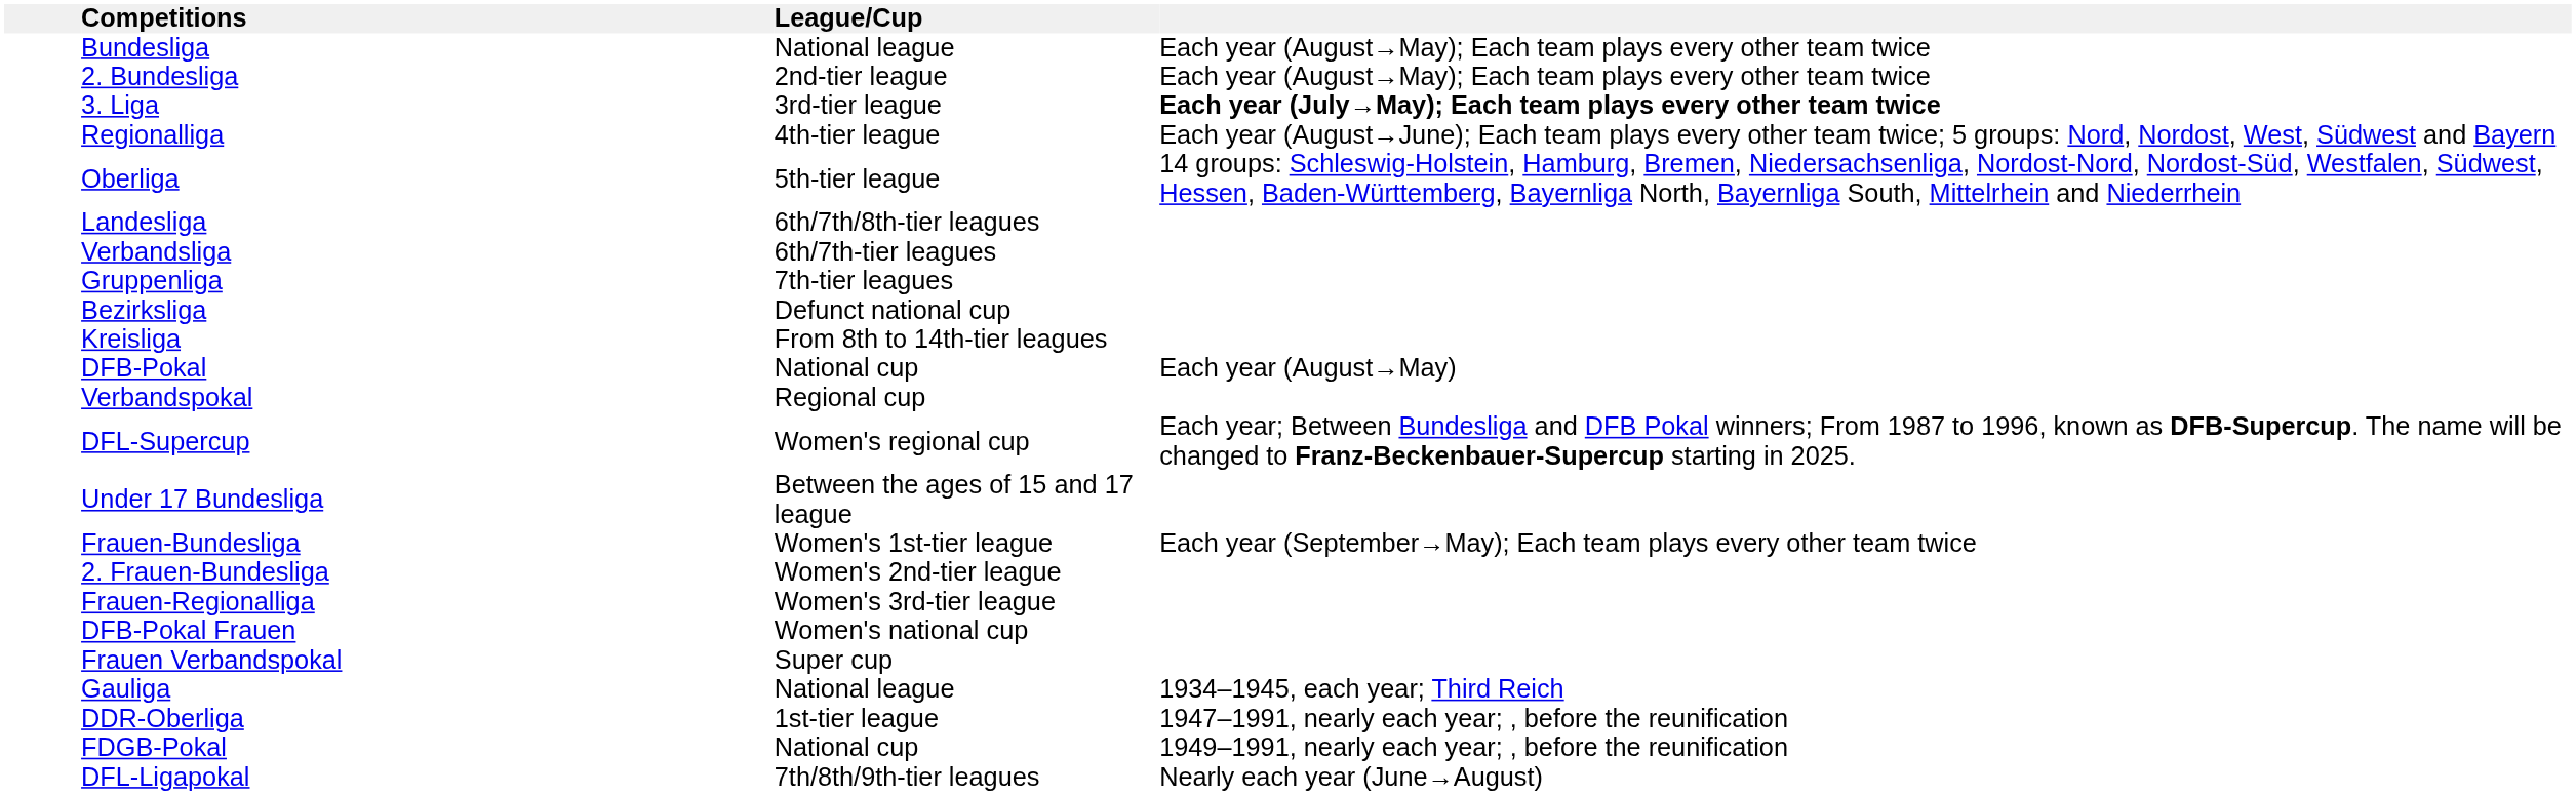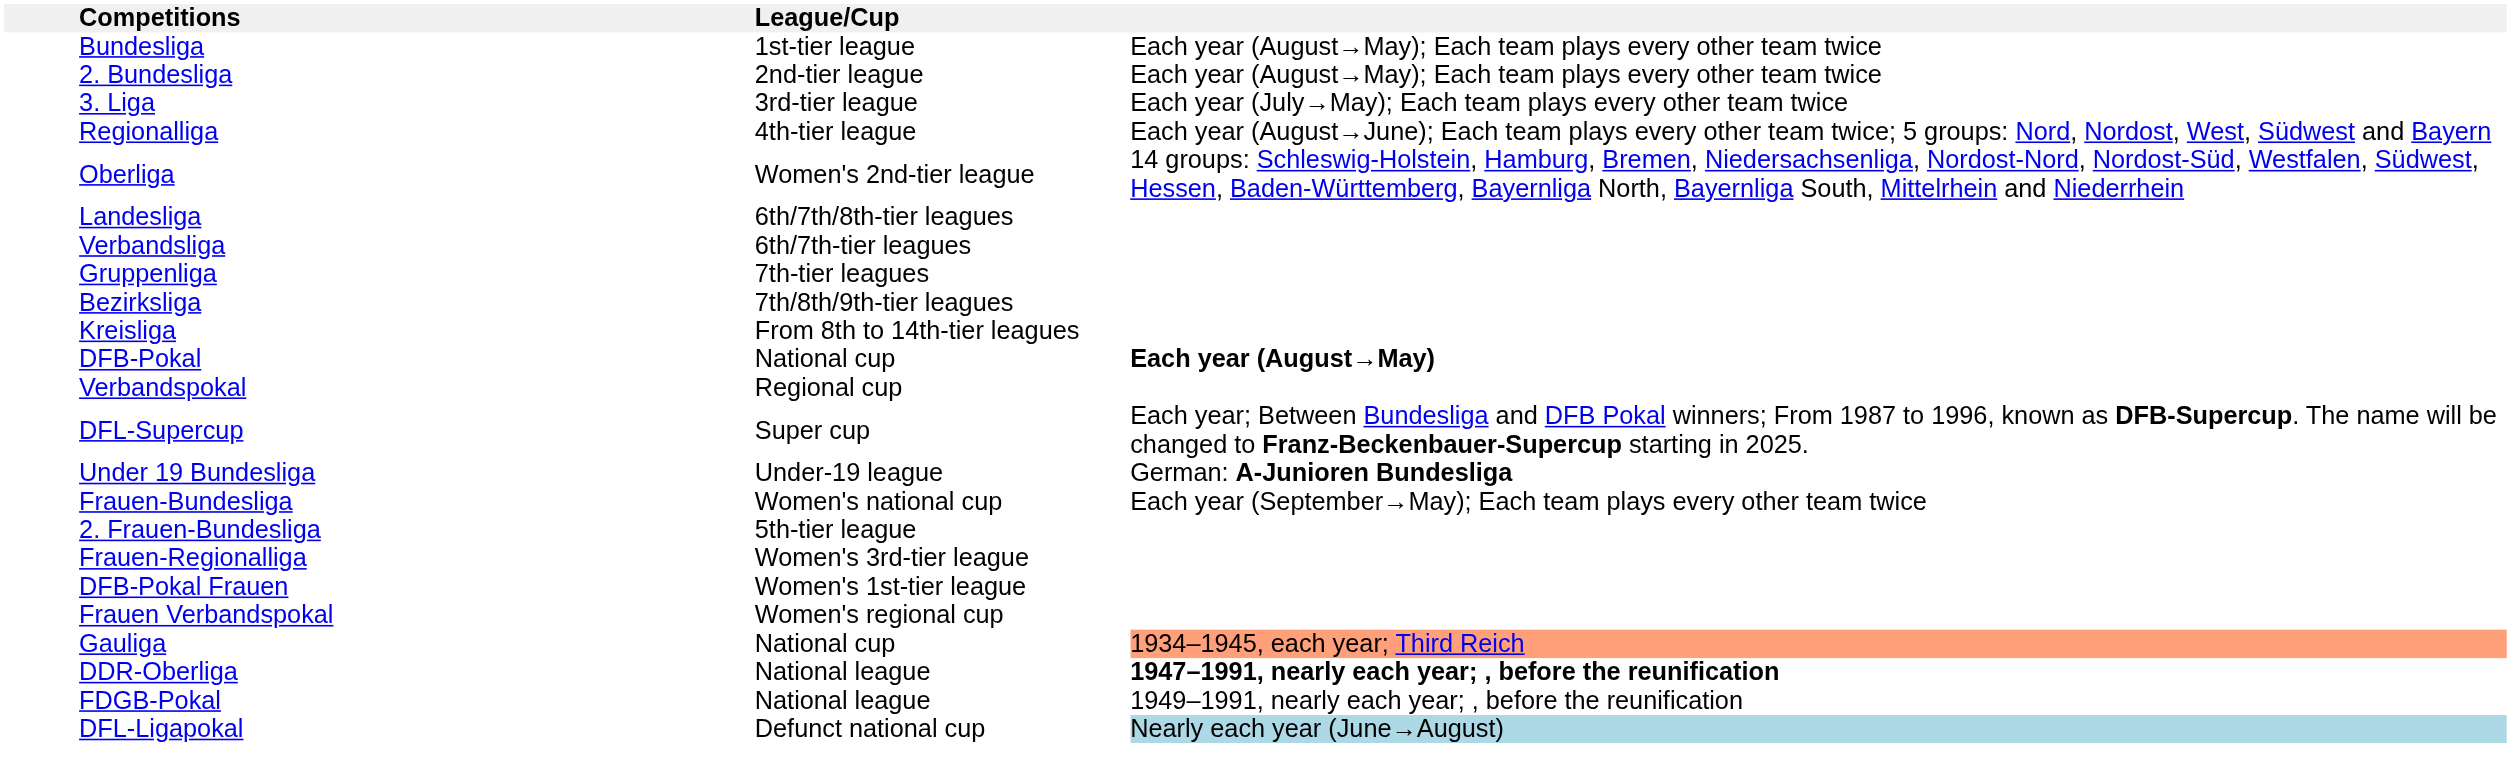 <table width="100%" cellspacing="0" cellpadding="0">
 <tr bgcolor="F0F0F0">
 <th width="3%" align="left"></th>
 <th width="27%" align="left">Competitions</th>
 <th width="15%" align="left">League/Cup</th>
 <th width="55%" align="left"></th>
 </tr>
 <tr>
 <td></td>
 <td><a href='#'>Bundesliga</a></td>
-<td>National league</td>
+<td>1st-tier league</td>
 <td>Each year (August→May); Each team plays every other team twice</td>
 </tr>
 <tr>
 <td></td>
 <td><a href='#'>2. Bundesliga</a></td>
 <td>2nd-tier league</td>
 <td>Each year (August→May); Each team plays every other team twice</td>
 </tr>
 <tr>
 <td></td>
 <td><a href='#'>3. Liga</a></td>
 <td>3rd-tier league</td>
-<td><strong>Each year (July→May); Each team plays every other team twice</strong></td>
+<td>Each year (July→May); Each team plays every other team twice</td>
 </tr>
 <tr>
 <td></td>
 <td><a href='#'>Regionalliga</a></td>
 <td>4th-tier league</td>
 <td>Each year (August→June); Each team plays every other team twice; 5 groups: <a href='#'>Nord</a>, <a href='#'>Nordost</a>, <a href='#'>West</a>, <a href='#'>Südwest</a> and <a href='#'>Bayern</a></td>
 </tr>
 <tr>
 <td></td>
 <td><a href='#'>Oberliga</a></td>
-<td>5th-tier league</td>
+<td>Women's 2nd-tier league</td>
 <td>14 groups: <a href='#'>Schleswig-Holstein</a>, <a href='#'>Hamburg</a>, <a href='#'>Bremen</a>, <a href='#'>Niedersachsenliga</a>, <a href='#'>Nordost-Nord</a>, <a href='#'>Nordost-Süd</a>, <a href='#'>Westfalen</a>, <a href='#'>Südwest</a>, <a href='#'>Hessen</a>, <a href='#'>Baden-Württemberg</a>, <a href='#'>Bayernliga</a> North, <a href='#'>Bayernliga</a> South, <a href='#'>Mittelrhein</a> and <a href='#'>Niederrhein</a></td>
 </tr>
 <tr>
 <td></td>
 <td><a href='#'>Landesliga</a></td>
 <td>6th/7th/8th-tier leagues</td>
 <td></td>
 </tr>
 <tr>
 <td></td>
 <td><a href='#'>Verbandsliga</a></td>
 <td>6th/7th-tier leagues</td>
 <td></td>
 </tr>
 <tr>
 <td></td>
 <td><a href='#'>Gruppenliga</a></td>
 <td>7th-tier leagues</td>
 <td></td>
 </tr>
 <tr>
 <td></td>
 <td><a href='#'>Bezirksliga</a></td>
-<td>Defunct national cup</td>
+<td>7th/8th/9th-tier leagues</td>
 <td></td>
 </tr>
 <tr>
 <td></td>
 <td><a href='#'>Kreisliga</a></td>
 <td>From 8th to 14th-tier leagues</td>
 <td></td>
 </tr>
 <tr>
 <td></td>
 <td><a href='#'>DFB-Pokal</a></td>
 <td>National cup</td>
-<td>Each year (August→May)</td>
+<td><strong>Each year (August→May)</strong></td>
 </tr>
 <tr>
 <td></td>
 <td><a href='#'>Verbandspokal</a></td>
 <td>Regional cup</td>
 <td></td>
 </tr>
 <tr>
 <td></td>
 <td><a href='#'>DFL-Supercup</a></td>
-<td>Women's regional cup</td>
+<td>Super cup</td>
 <td>Each year; Between <a href='#'>Bundesliga</a> and <a href='#'>DFB Pokal</a> winners; From 1987 to 1996, known as <strong>DFB-Supercup</strong>. The name will be changed to <strong>Franz-Beckenbauer-Supercup</strong> starting in 2025.</td>
 </tr>
 <tr>
 <td></td>
-<td><a href='#'>Under 17 Bundesliga</a></td>
-<td>Between the ages of 15 and 17 league</td>
-<td></td>
+<td><a href='#'>Under 19 Bundesliga</a></td>
+<td>Under-19 league</td>
+<td>German: <strong>A-Junioren Bundesliga</strong></td>
 <td></td>
 </tr>
 <tr>
 <td></td>
 <td><a href='#'>Frauen-Bundesliga</a></td>
-<td>Women's 1st-tier league</td>
+<td>Women's national cup</td>
 <td>Each year (September→May); Each team plays every other team twice</td>
 </tr>
 <tr>
 <td></td>
 <td><a href='#'>2. Frauen-Bundesliga</a></td>
-<td>Women's 2nd-tier league</td>
+<td>5th-tier league</td>
 <td></td>
 </tr>
 <tr>
 <td></td>
 <td><a href='#'>Frauen-Regionalliga</a></td>
 <td>Women's 3rd-tier league</td>
 <td></td>
 </tr>
 <tr>
 <td></td>
 <td><a href='#'>DFB-Pokal Frauen</a></td>
-<td>Women's national cup</td>
+<td>Women's 1st-tier league</td>
 <td></td>
 </tr>
 <tr>
 <td></td>
 <td><a href='#'>Frauen Verbandspokal</a></td>
-<td>Super cup</td>
+<td>Women's regional cup</td>
 <td></td>
 </tr>
 <tr>
 <td></td>
 <td><a href='#'>Gauliga</a></td>
-<td>National league</td>
-<td>1934–1945, each year;  <a href='#'>Third Reich</a></td>
+<td>National cup</td>
+<td style="background: lightsalmon;">1934–1945, each year;  <a href='#'>Third Reich</a></td>
 </tr>
 <tr>
 <td></td>
 <td><a href='#'>DDR-Oberliga</a></td>
-<td>1st-tier league</td>
-<td>1947–1991, nearly each year; , before the reunification</td>
+<td>National league</td>
+<td><strong>1947–1991, nearly each year; , before the reunification</strong></td>
 </tr>
 <tr>
 <td></td>
 <td><a href='#'>FDGB-Pokal</a></td>
-<td>National cup</td>
+<td>National league</td>
 <td>1949–1991, nearly each year; , before the reunification</td>
 </tr>
 <tr>
 <td></td>
 <td><a href='#'>DFL-Ligapokal</a></td>
-<td>7th/8th/9th-tier leagues</td>
-<td>Nearly each year (June→August)</td>
+<td>Defunct national cup</td>
+<td style="background: lightblue;">Nearly each year (June→August)</td>
 </tr>
 </table>
